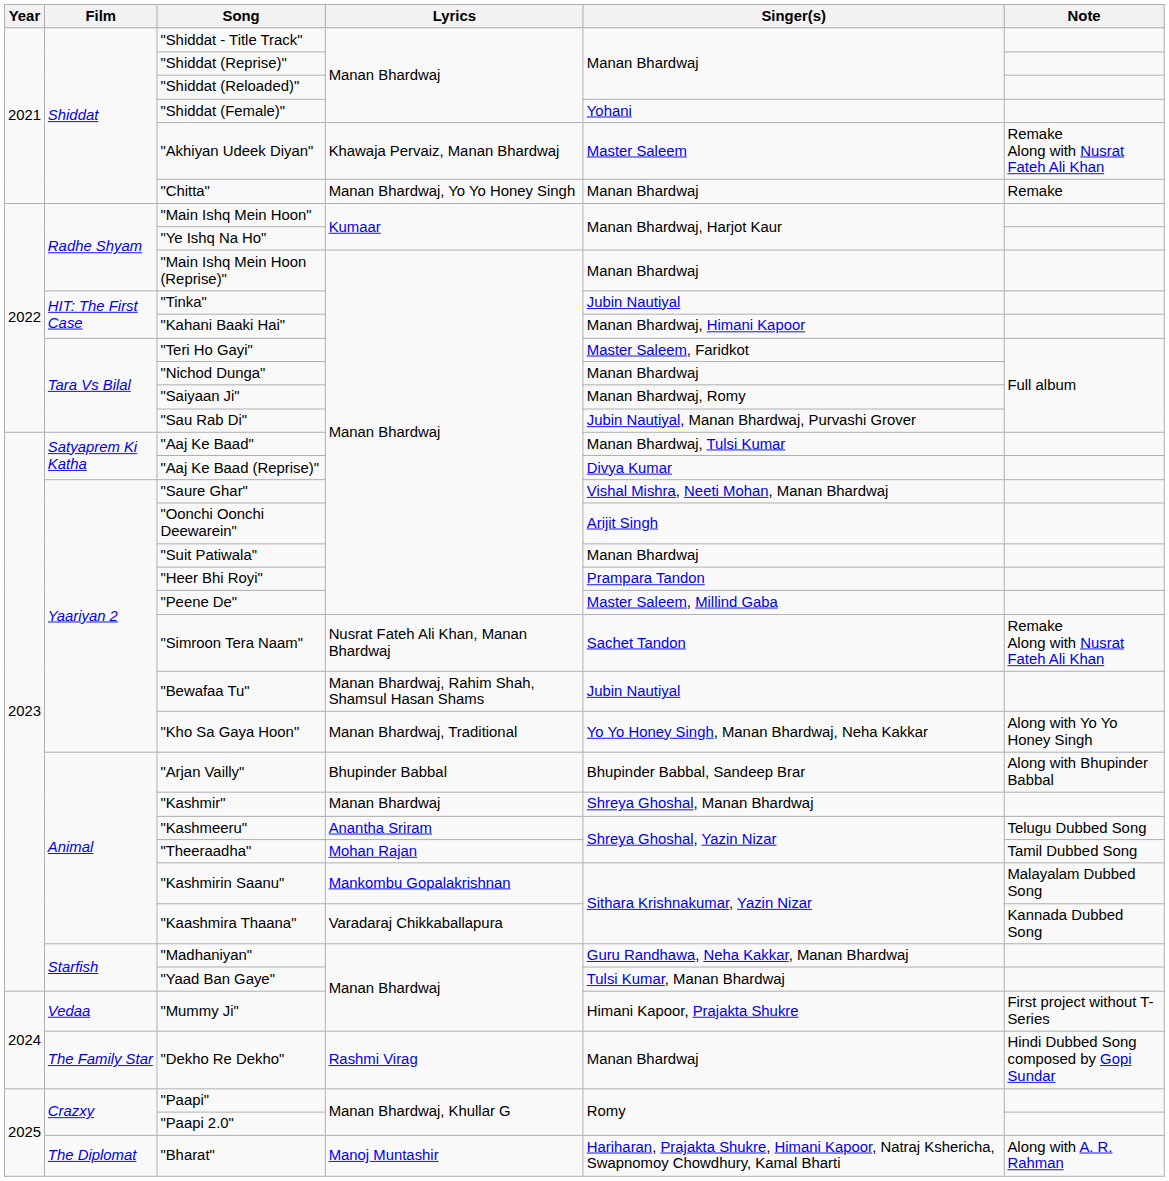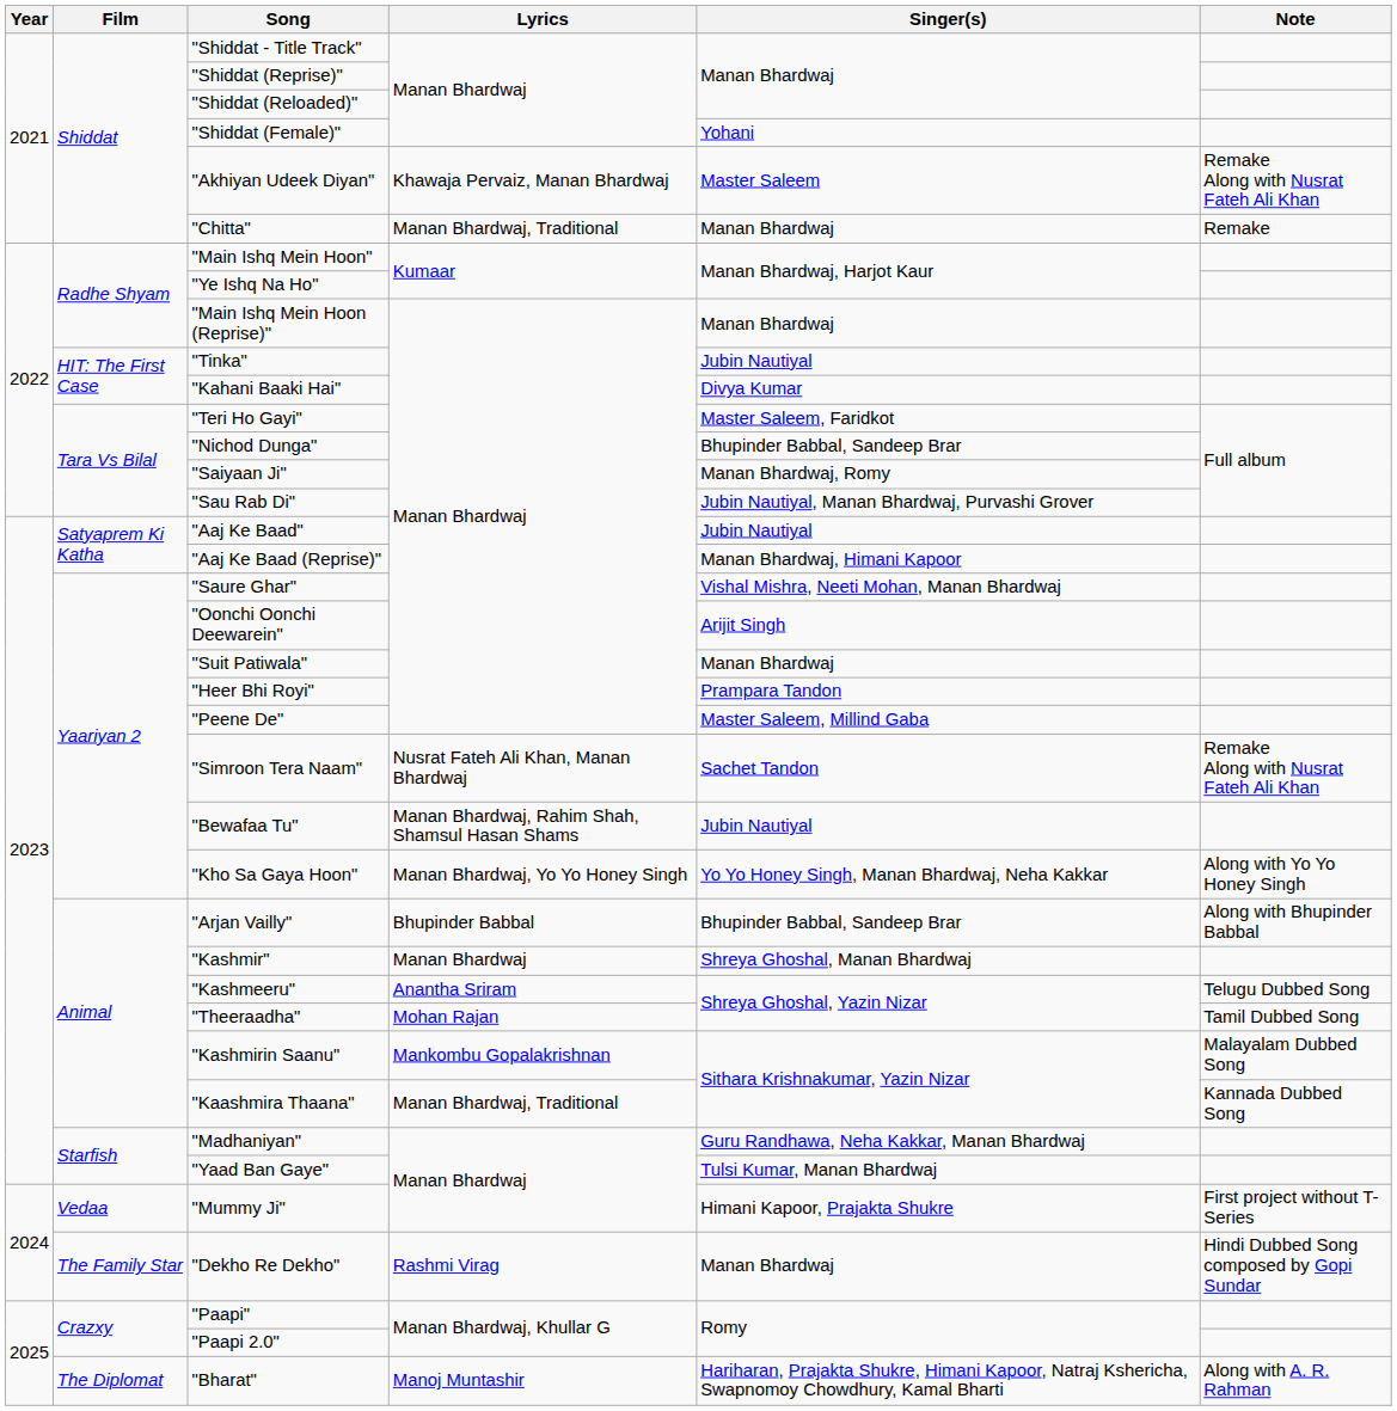 <table class="wikitable sortable">
 <tr style="background:#cccccf; text-align: center;">
 <th>Year</th>
 <th>Film</th>
 <th>Song</th>
 <th>Lyrics</th>
 <th>Singer(s)</th>
 <th>Note</th>
 </tr>
 <tr>
 <td rowspan = "6">2021</td>
 <td rowspan = "6"><em><a href='#'>Shiddat</a></em></td>
 <td>"Shiddat - Title Track"</td>
 <td rowspan=4>Manan Bhardwaj</td>
 <td rowspan=3>Manan Bhardwaj</td>
 <td></td>
 </tr>
 <tr>
 <td>"Shiddat (Reprise)"</td>
 <td></td>
 </tr>
 <tr>
 <td>"Shiddat (Reloaded)"</td>
 <td></td>
 </tr>
 <tr>
 <td>"Shiddat (Female)"</td>
 <td><a href='#'>Yohani</a></td>
 <td></td>
 </tr>
 <tr>
 <td>"Akhiyan Udeek Diyan"</td>
 <td>Khawaja Pervaiz, Manan Bhardwaj</td>
 <td><a href='#'>Master Saleem</a></td>
 <td>Remake<br>Along with <a href='#'>Nusrat Fateh Ali Khan</a></td>
 </tr>
 <tr>
 <td>"Chitta"</td>
-<td>Manan Bhardwaj,  Yo Yo Honey Singh</td>
+<td>Manan Bhardwaj, Traditional</td>
 <td>Manan Bhardwaj</td>
 <td>Remake</td>
 </tr>
 <tr>
 <td rowspan = "9">2022</td>
 <td rowspan = "3"><em><a href='#'>Radhe Shyam</a></em></td>
 <td>"Main Ishq Mein Hoon"</td>
 <td rowspan=2><a href='#'>Kumaar</a></td>
 <td rowspan=2>Manan Bhardwaj, Harjot Kaur</td>
 <td></td>
 </tr>
 <tr>
 <td>"Ye Ishq Na Ho"</td>
 <td></td>
 </tr>
 <tr>
 <td>"Main Ishq Mein Hoon (Reprise)"</td>
 <td rowspan=14>Manan Bhardwaj</td>
 <td>Manan Bhardwaj</td>
 <td></td>
 </tr>
 <tr>
 <td rowspan = "2"><em><a href='#'>HIT: The First Case</a></em></td>
 <td>"Tinka"</td>
 <td><a href='#'>Jubin Nautiyal</a></td>
 <td></td>
 </tr>
 <tr>
 <td>"Kahani Baaki Hai"</td>
-<td>Manan Bhardwaj, <a href='#'>Himani Kapoor</a></td>
+<td><a href='#'>Divya Kumar</a></td>
 <td></td>
 </tr>
 <tr>
 <td rowspan = "4"><em><a href='#'>Tara Vs Bilal</a></em></td>
 <td>"Teri Ho Gayi"</td>
 <td><a href='#'>Master Saleem</a>, Faridkot</td>
 <td rowspan = "4">Full album</td>
 </tr>
 <tr>
 <td>"Nichod Dunga"</td>
-<td>Manan Bhardwaj</td>
+<td>Bhupinder Babbal, Sandeep Brar</td>
 </tr>
 <tr>
 <td>"Saiyaan Ji"</td>
 <td>Manan Bhardwaj, Romy</td>
 </tr>
 <tr>
 <td>"Sau Rab Di"</td>
 <td><a href='#'>Jubin Nautiyal</a>, Manan Bhardwaj, Purvashi Grover</td>
 </tr>
 <tr>
 <td rowspan = "18">2023</td>
 <td rowspan = "2"><em><a href='#'>Satyaprem Ki Katha</a></em></td>
 <td>"Aaj Ke Baad"</td>
-<td>Manan Bhardwaj, <a href='#'>Tulsi Kumar</a></td>
+<td><a href='#'>Jubin Nautiyal</a></td>
 <td></td>
 </tr>
 <tr>
 <td>"Aaj Ke Baad (Reprise)"</td>
-<td><a href='#'>Divya Kumar</a></td>
+<td>Manan Bhardwaj, <a href='#'>Himani Kapoor</a></td>
 <td></td>
 </tr>
 <tr>
 <td rowspan = "8"><em><a href='#'>Yaariyan 2</a></em></td>
 <td>"Saure Ghar"</td>
 <td><a href='#'>Vishal Mishra</a>, <a href='#'>Neeti Mohan</a>, Manan Bhardwaj</td>
 <td></td>
 </tr>
 <tr>
 <td>"Oonchi Oonchi Deewarein"</td>
 <td><a href='#'>Arijit Singh</a></td>
 <td></td>
 </tr>
 <tr>
 <td>"Suit Patiwala"</td>
 <td>Manan Bhardwaj</td>
 <td></td>
 </tr>
 <tr>
 <td>"Heer Bhi Royi"</td>
 <td><a href='#'>Prampara Tandon</a></td>
 <td></td>
 </tr>
 <tr>
 <td>"Peene De"</td>
 <td><a href='#'>Master Saleem</a>, <a href='#'>Millind Gaba</a></td>
 <td></td>
 </tr>
 <tr>
 <td>"Simroon Tera Naam"</td>
 <td>Nusrat Fateh Ali Khan, Manan Bhardwaj</td>
 <td><a href='#'>Sachet Tandon</a></td>
 <td>Remake<br>Along with <a href='#'>Nusrat Fateh Ali Khan</a></td>
 </tr>
 <tr>
 <td>"Bewafaa Tu"</td>
 <td>Manan Bhardwaj, Rahim Shah, Shamsul Hasan Shams</td>
 <td><a href='#'>Jubin Nautiyal</a></td>
 <td></td>
 </tr>
 <tr>
 <td>"Kho Sa Gaya Hoon"</td>
-<td>Manan Bhardwaj, Traditional</td>
+<td>Manan Bhardwaj,  Yo Yo Honey Singh</td>
 <td><a href='#'>Yo Yo Honey Singh</a>,  Manan Bhardwaj, Neha Kakkar</td>
 <td>Along with Yo Yo Honey Singh</td>
 </tr>
 <tr>
 <td rowspan = "6"><em><a href='#'>Animal</a></em></td>
 <td>"Arjan Vailly"</td>
 <td>Bhupinder Babbal</td>
 <td>Bhupinder Babbal, Sandeep Brar</td>
 <td>Along with Bhupinder Babbal </td>
 </tr>
 <tr>
 <td>"Kashmir"</td>
 <td>Manan Bhardwaj</td>
 <td><a href='#'>Shreya Ghoshal</a>, Manan Bhardwaj</td>
 <td></td>
 </tr>
 <tr>
 <td>"Kashmeeru"</td>
 <td><a href='#'>Anantha Sriram</a></td>
 <td rowspan=2><a href='#'>Shreya Ghoshal</a>,  <a href='#'>Yazin Nizar</a></td>
 <td>Telugu Dubbed Song</td>
 </tr>
 <tr>
 <td>"Theeraadha"</td>
 <td><a href='#'>Mohan Rajan</a></td>
 <td>Tamil Dubbed Song</td>
 </tr>
 <tr>
 <td>"Kashmirin Saanu"</td>
 <td><a href='#'>Mankombu Gopalakrishnan</a></td>
 <td rowspan=2><a href='#'>Sithara Krishnakumar</a>,  <a href='#'>Yazin Nizar</a></td>
 <td>Malayalam Dubbed Song</td>
 </tr>
 <tr>
 <td>"Kaashmira Thaana"</td>
-<td>Varadaraj Chikkaballapura</td>
+<td>Manan Bhardwaj, Traditional</td>
 <td>Kannada Dubbed Song</td>
 </tr>
 <tr>
 <td rowspan = "2"><em><a href='#'>Starfish</a></em></td>
 <td>"Madhaniyan"</td>
 <td rowspan=3>Manan Bhardwaj</td>
 <td><a href='#'>Guru Randhawa</a>, <a href='#'>Neha Kakkar</a>, Manan Bhardwaj</td>
 <td></td>
 </tr>
 <tr>
 <td>"Yaad Ban Gaye"</td>
 <td><a href='#'>Tulsi Kumar</a>, Manan Bhardwaj</td>
 <td></td>
 </tr>
 <tr>
 <td rowspan=2>2024</td>
 <td><em><a href='#'>Vedaa</a></em></td>
 <td>"Mummy Ji"</td>
 <td>Himani Kapoor, <a href='#'>Prajakta Shukre</a></td>
 <td>First project without T-Series</td>
 </tr>
 <tr>
 <td><em><a href='#'>The Family Star</a></em></td>
 <td>"Dekho Re Dekho"</td>
 <td><a href='#'>Rashmi Virag</a></td>
 <td>Manan Bhardwaj</td>
 <td>Hindi Dubbed Song<br>composed by <a href='#'>Gopi Sundar</a></td>
 </tr>
 <tr>
 <td rowspan=3>2025</td>
 <td rowspan=2><em><a href='#'>Crazxy</a></em></td>
 <td>"Paapi"</td>
 <td rowspan=2>Manan Bhardwaj, Khullar G</td>
 <td rowspan=2>Romy</td>
 <td></td>
 </tr>
 <tr>
 <td>"Paapi 2.0"</td>
 <td></td>
 </tr>
 <tr>
 <td><em><a href='#'>The Diplomat</a></em></td>
 <td>"Bharat"</td>
 <td><a href='#'>Manoj Muntashir</a></td>
 <td><a href='#'>Hariharan</a>, <a href='#'>Prajakta Shukre</a>, <a href='#'>Himani Kapoor</a>, Natraj Kshericha, Swapnomoy Chowdhury, Kamal Bharti</td>
 <td>Along with <a href='#'>A. R. Rahman</a></td>
 </tr>
 </table>
